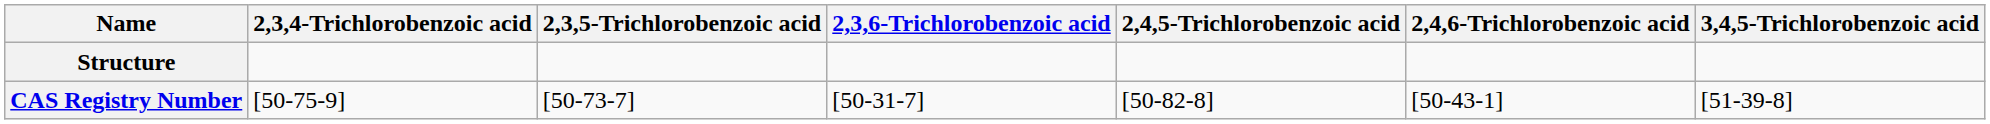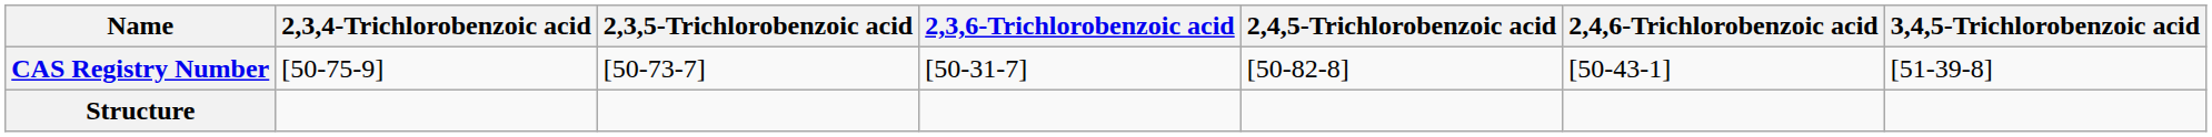 <table class="wikitable">
 <tr>
 <th>Name</th>
 <th>2,3,4-Trichlorobenzoic acid</th>
 <th>2,3,5-Trichlorobenzoic acid</th>
 <th><a href='#'>2,3,6-Trichlorobenzoic acid</a></th>
 <th>2,4,5-Trichlorobenzoic acid</th>
 <th>2,4,6-Trichlorobenzoic acid</th>
 <th>3,4,5-Trichlorobenzoic acid</th>
 </tr>
 <tr>
+<th><a href='#'>CAS Registry Number</a></th>
+<td>[50-75-9]</td>
+<td>[50-73-7]</td>
+<td>[50-31-7]</td>
+<td>[50-82-8]</td>
+<td>[50-43-1]</td>
+<td>[51-39-8]</td>
+</tr>
+<tr>
 <th>Structure</th>
 <td style="text-align:center;"></td>
 <td style="text-align:center;"></td>
 <td style="text-align:center;"></td>
 <td style="text-align:center;"></td>
 <td style="text-align:center;"></td>
 <td style="text-align:center;"></td>
 </tr>
-<tr>
-<th><a href='#'>CAS Registry Number</a></th>
-<td>[50-75-9]</td>
-<td>[50-73-7]</td>
-<td>[50-31-7]</td>
-<td>[50-82-8]</td>
-<td>[50-43-1]</td>
-<td>[51-39-8]</td>
-</tr>
 </table>
